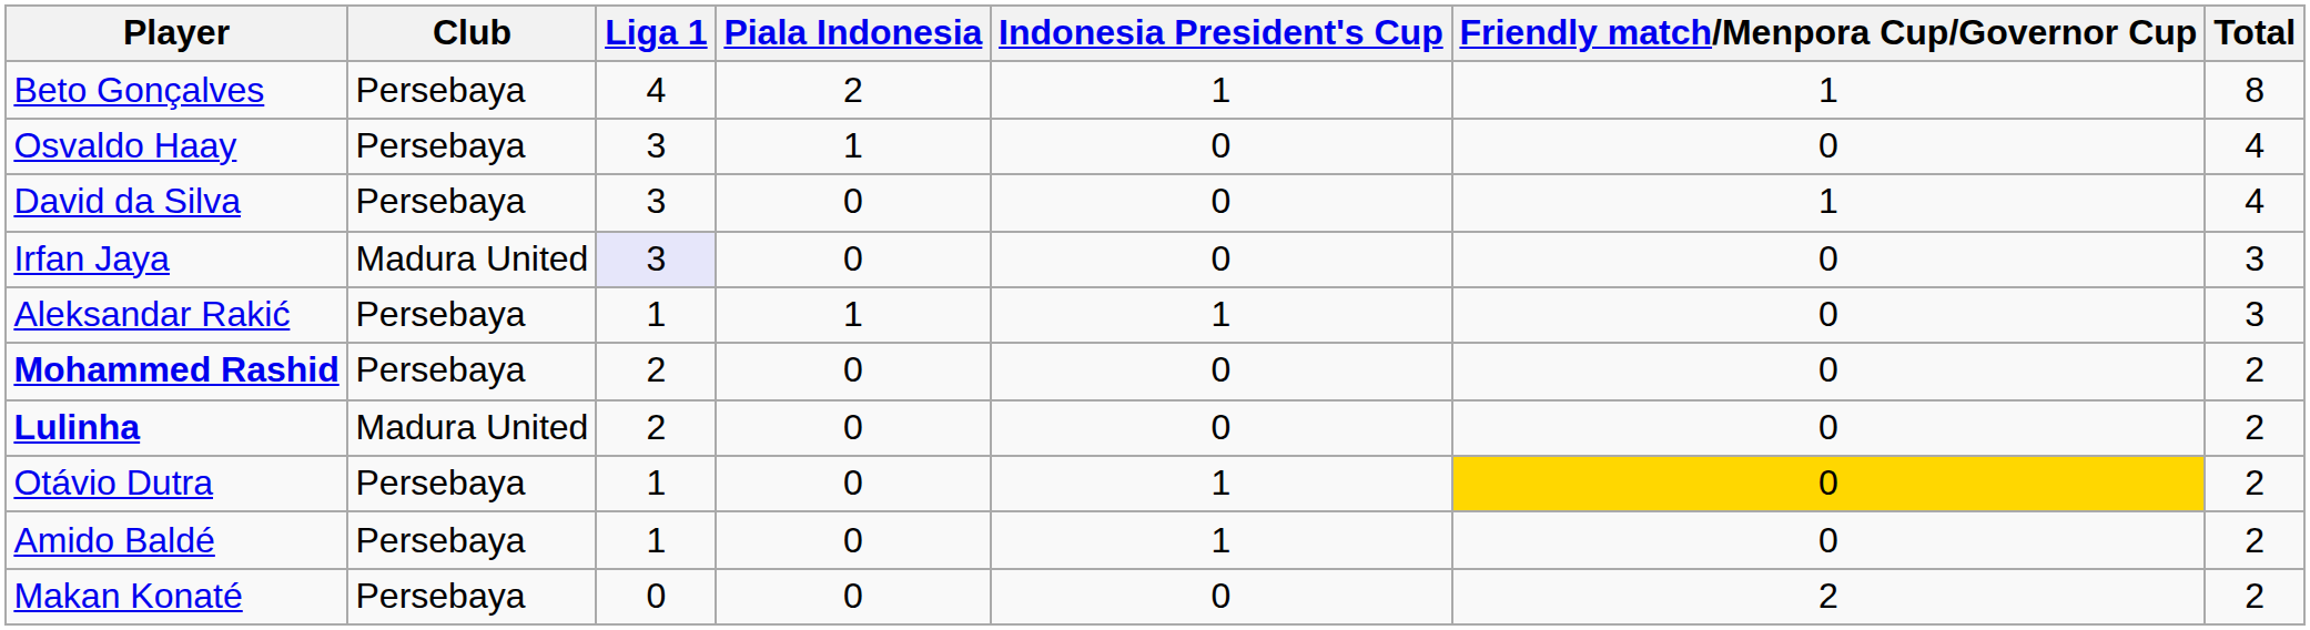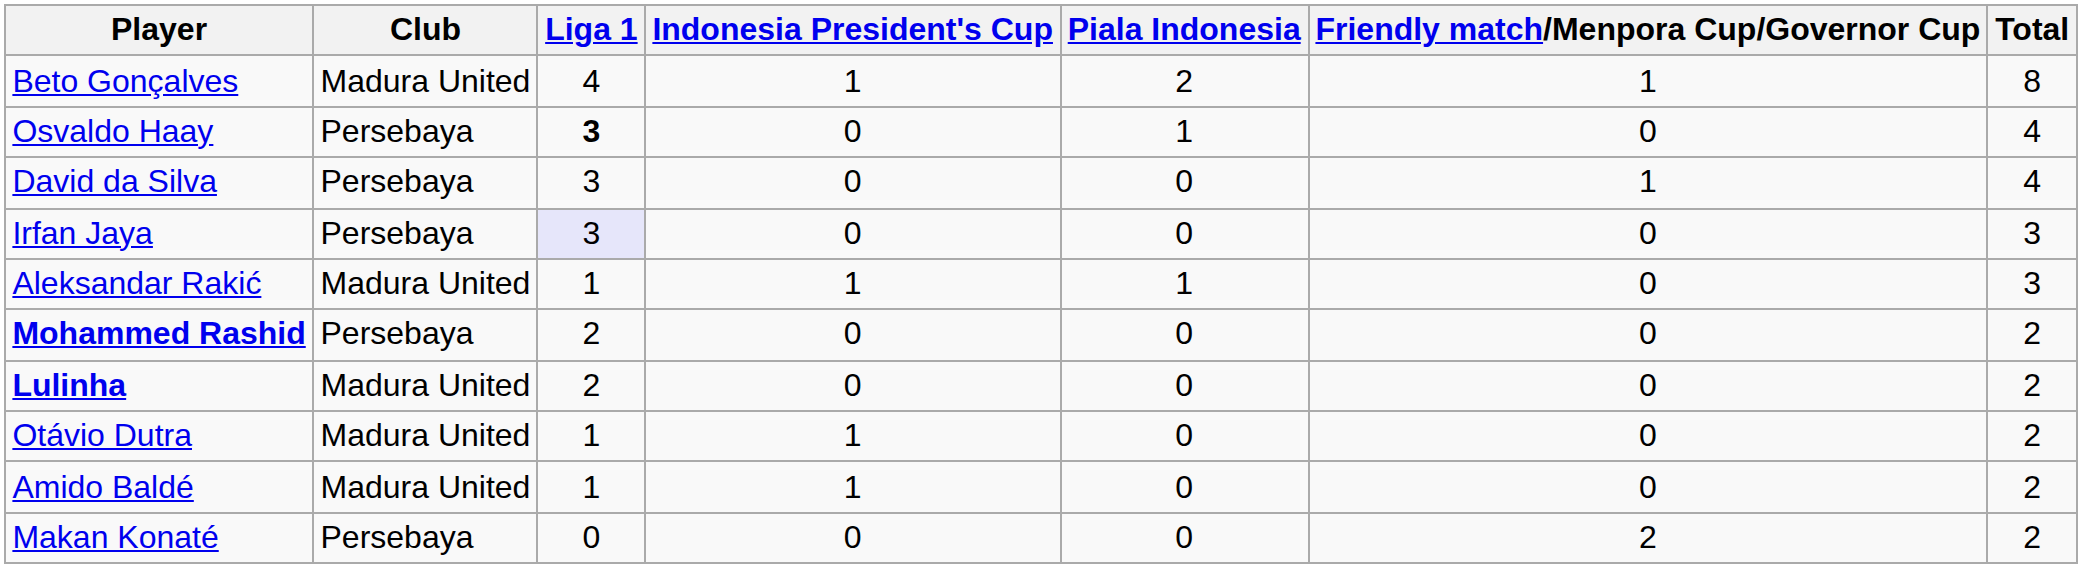 <table class="wikitable sortable" style="text-align:center;">
 <tr>
 <th>Player</th>
 <th>Club</th>
 <th><a href='#'>Liga 1</a></th>
+<th><a href='#'>Indonesia President's Cup</a></th>
 <th><a href='#'>Piala Indonesia</a></th>
-<th><a href='#'>Indonesia President's Cup</a></th>
 <th><a href='#'>Friendly match</a>/Menpora Cup/Governor Cup</th>
 <th>Total</th>
 </tr>
 <tr>
 <td style="text-align:left;"> <a href='#'>Beto Gonçalves</a></td>
-<td style="text-align:left;">Persebaya</td>
+<td style="text-align:left;">Madura United</td>
 <td>4</td>
+<td>1</td>
 <td>2</td>
-<td>1</td>
 <td>1</td>
 <td>8</td>
 </tr>
 <tr>
 <td style="text-align:left;"> <a href='#'>Osvaldo Haay</a></td>
 <td style="text-align:left;">Persebaya</td>
-<td>3</td>
+<td><strong>3</strong></td>
+<td>0</td>
 <td>1</td>
-<td>0</td>
 <td>0</td>
 <td>4</td>
 </tr>
 <tr>
 <td style="text-align:left;"> <a href='#'>David da Silva</a></td>
 <td style="text-align:left;">Persebaya</td>
 <td>3</td>
 <td>0</td>
 <td>0</td>
 <td>1</td>
 <td>4</td>
 </tr>
 <tr>
 <td style="text-align:left;"> <a href='#'>Irfan Jaya</a></td>
-<td style="text-align:left;">Madura United</td>
+<td style="text-align:left;">Persebaya</td>
 <td style="background: lavender;">3</td>
 <td>0</td>
 <td>0</td>
 <td>0</td>
 <td>3</td>
 </tr>
 <tr>
 <td style="text-align:left;"> <a href='#'>Aleksandar Rakić</a></td>
-<td style="text-align:left;">Persebaya</td>
+<td style="text-align:left;">Madura United</td>
 <td>1</td>
 <td>1</td>
 <td>1</td>
 <td>0</td>
 <td>3</td>
 </tr>
 <tr>
 <td style="text-align:left;"> <strong><a href='#'>Mohammed Rashid</a></strong></td>
 <td style="text-align:left;">Persebaya</td>
 <td>2</td>
 <td>0</td>
 <td>0</td>
 <td>0</td>
 <td>2</td>
 </tr>
 <tr>
 <td style="text-align:left;"> <strong><a href='#'>Lulinha</a></strong></td>
 <td style="text-align:left;">Madura United</td>
 <td>2</td>
 <td>0</td>
 <td>0</td>
 <td>0</td>
 <td>2</td>
 </tr>
 <tr>
 <td style="text-align:left;"> <a href='#'>Otávio Dutra</a></td>
-<td style="text-align:left;">Persebaya</td>
+<td style="text-align:left;">Madura United</td>
+<td>1</td>
 <td>1</td>
 <td>0</td>
-<td>1</td>
-<td style="background: gold;">0</td>
+<td>0</td>
 <td>2</td>
 </tr>
 <tr>
 <td style="text-align:left;"> <a href='#'>Amido Baldé</a></td>
-<td style="text-align:left;">Persebaya</td>
+<td style="text-align:left;">Madura United</td>
+<td>1</td>
 <td>1</td>
 <td>0</td>
-<td>1</td>
 <td>0</td>
 <td>2</td>
 </tr>
 <tr>
 <td style="text-align:left;"> <a href='#'>Makan Konaté</a></td>
 <td style="text-align:left;">Persebaya</td>
 <td>0</td>
 <td>0</td>
 <td>0</td>
 <td>2</td>
 <td>2</td>
 </tr>
 </table>
